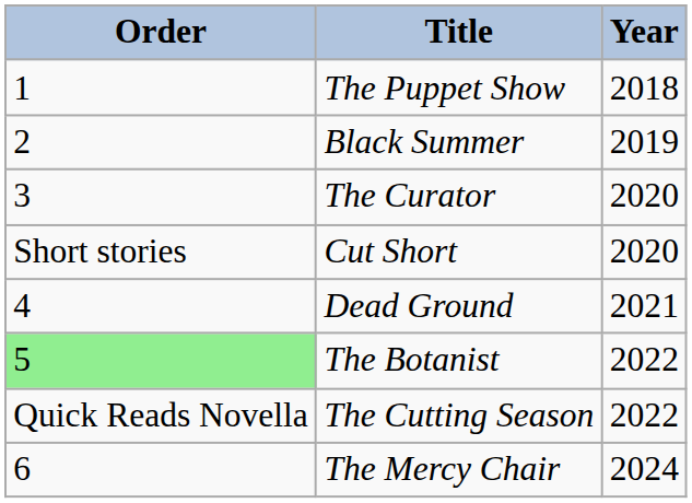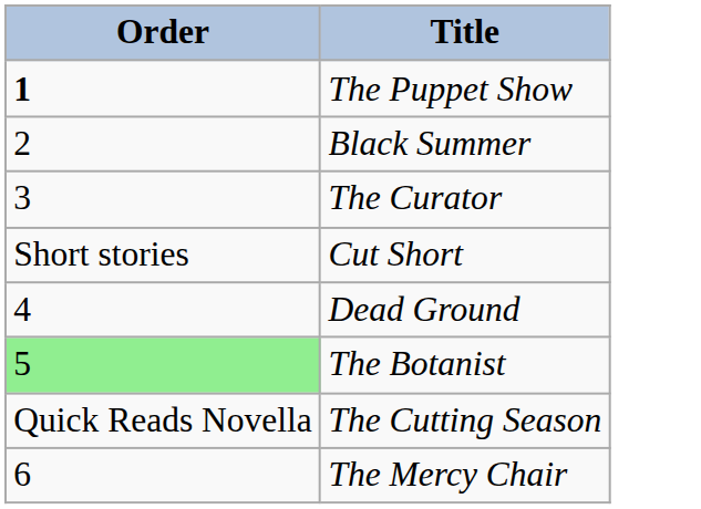 <table class="wikitable sortable">
 <tr style="text-align:center;">
 <th style="background:#B0C4DE;">Order</th>
 <th style="background:#B0C4DE;">Title</th>
-<th style="background:#B0C4DE;">Year</th>
 </tr>
 <tr>
-<td>1</td>
+<td><strong>1</strong></td>
 <td><em>The Puppet Show</em></td>
-<td>2018</td>
 </tr>
 <tr>
 <td>2</td>
 <td><em>Black Summer</em></td>
-<td>2019</td>
 </tr>
 <tr>
 <td>3</td>
 <td><em>The Curator</em></td>
-<td>2020</td>
 </tr>
 <tr>
 <td>Short stories</td>
 <td><em>Cut Short</em></td>
-<td>2020</td>
 </tr>
 <tr>
 <td>4</td>
 <td><em>Dead Ground</em></td>
-<td>2021</td>
 </tr>
 <tr>
 <td style="background: lightgreen;">5</td>
 <td><em>The Botanist</em></td>
-<td>2022</td>
 </tr>
 <tr>
 <td>Quick Reads Novella</td>
 <td><em>The Cutting Season</em></td>
-<td>2022</td>
 </tr>
 <tr>
 <td>6</td>
 <td><em>The Mercy Chair</em></td>
-<td>2024</td>
 </tr>
 </table>
